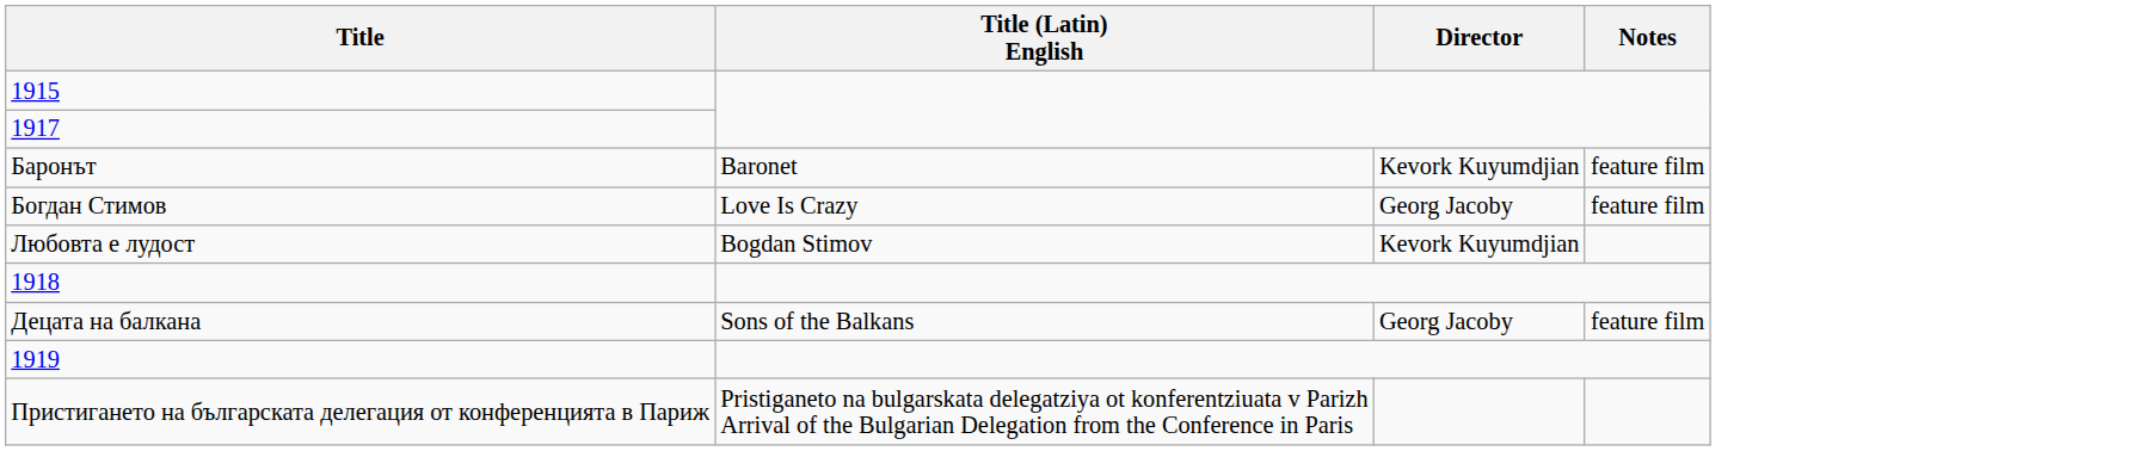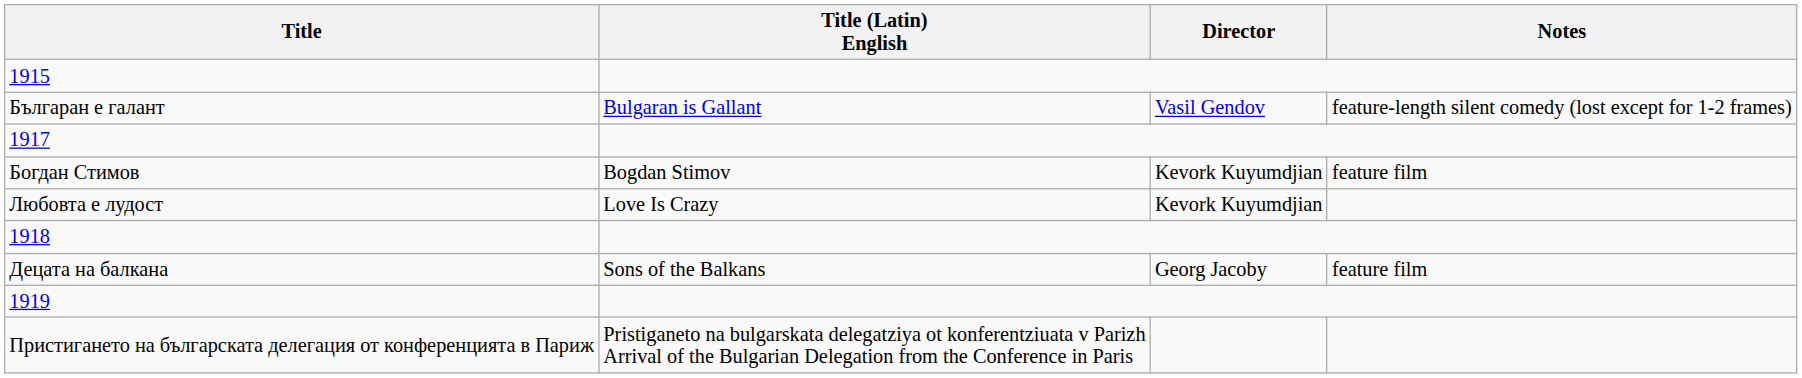 <table class="wikitable">
 <tr>
 <th>Title</th>
 <th>Title (Latin)<br>English</th>
 <th>Director</th>
 <th>Notes</th>
 </tr>
 <tr>
 <td><a href='#'>1915</a></td>
 </tr>
 <tr>
+<td>Българан е галант</td>
+<td><a href='#'>Bulgaran is Gallant</a></td>
+<td><a href='#'>Vasil Gendov</a></td>
+<td>feature-length silent comedy (lost except for 1-2 frames)</td>
+</tr>
+<tr>
 <td><a href='#'>1917</a></td>
 </tr>
 <tr>
-<td>Баронът</td>
-<td>Baronet</td>
+<td>Богдан Стимов</td>
+<td>Bogdan Stimov</td>
 <td>Kevork Kuyumdjian</td>
 <td>feature film</td>
 </tr>
 <tr>
-<td>Богдан Стимов</td>
+<td>Любовта е лудост</td>
 <td>Love Is Crazy</td>
-<td>Georg Jacoby</td>
-<td>feature film</td>
-</tr>
-<tr>
-<td>Любовта е лудост</td>
-<td>Bogdan Stimov</td>
 <td>Kevork Kuyumdjian</td>
 <td></td>
 </tr>
 <tr>
 <td><a href='#'>1918</a></td>
 </tr>
 <tr>
 <td>Децата на балкана</td>
 <td>Sons of the Balkans</td>
 <td>Georg Jacoby</td>
 <td>feature film</td>
 </tr>
 <tr>
 <td><a href='#'>1919</a></td>
 </tr>
 <tr>
 <td>Пристигането на българската делегация от конференцията в Париж</td>
 <td>Pristiganeto na bulgarskata delegatziya ot konferentziuata v Parizh<br>Arrival of the Bulgarian Delegation from the Conference in Paris</td>
 <td></td>
 <td></td>
 </tr>
 </table>
